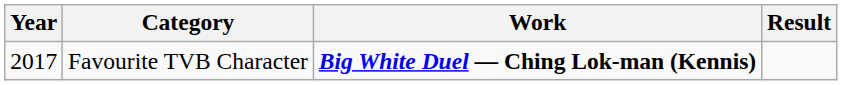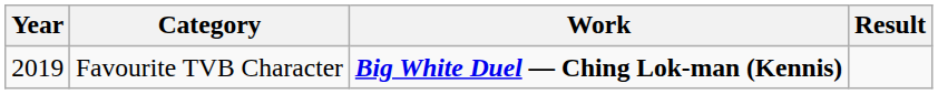 <table class="wikitable sortable">
 <tr>
 <th>Year</th>
 <th>Category</th>
 <th>Work</th>
 <th>Result</th>
 </tr>
 <tr>
-<td>2017</td>
+<td>2019</td>
 <td>Favourite TVB Character</td>
 <td><strong><em><a href='#'>Big White Duel</a></em> — Ching Lok-man (Kennis)</strong></td>
 <td></td>
 </tr>
 </table>
